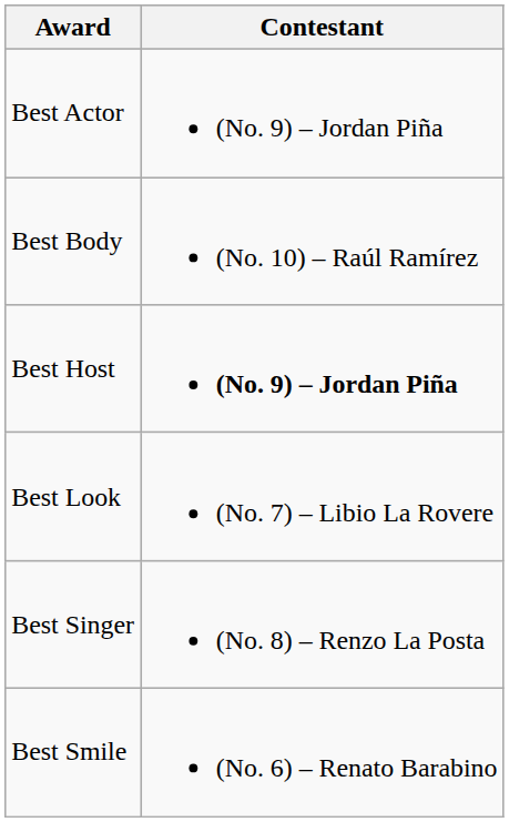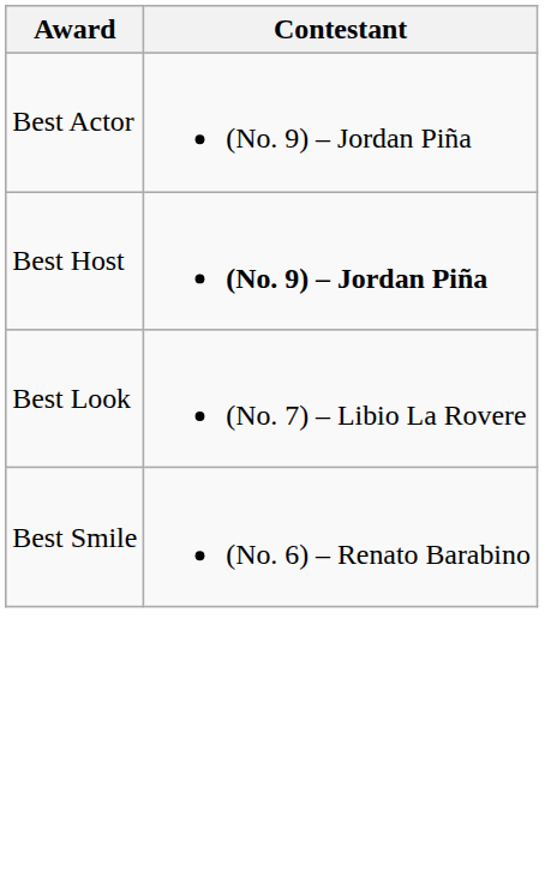 <table class="wikitable sortable" style="font-size: 95%;">
 <tr>
 <th>Award</th>
 <th>Contestant</th>
 </tr>
 <tr>
 <td>Best Actor</td>
 <td><br><ul><li> (No. 9) – Jordan Piña</li></ul></td>
 </tr>
 <tr>
-<td>Best Body</td>
-<td><br><ul><li> (No. 10) – Raúl Ramírez</li></ul></td>
-</tr>
-<tr>
 <td>Best Host</td>
 <td><strong><br><ul><li> (No. 9) – Jordan Piña</li></ul></strong></td>
 </tr>
 <tr>
 <td>Best Look</td>
 <td><br><ul><li> (No. 7) – Libio La Rovere</li></ul></td>
 </tr>
 <tr>
-<td>Best Singer</td>
-<td><br><ul><li> (No. 8) – Renzo La Posta</li></ul></td>
-</tr>
-<tr>
 <td>Best Smile</td>
 <td><br><ul><li> (No. 6) – Renato Barabino</li></ul></td>
 </tr>
 </table>
